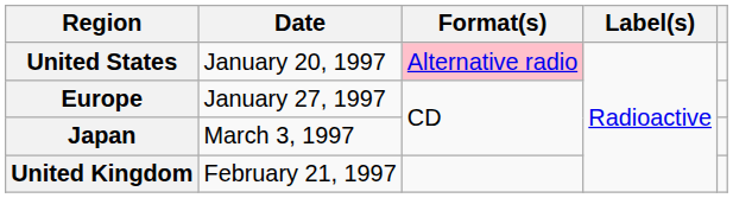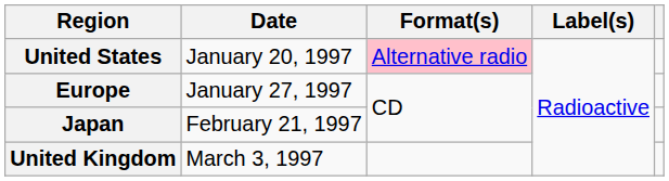 <table class="wikitable plainrowheaders">
 <tr>
 <th scope="col">Region</th>
 <th scope="col">Date</th>
 <th scope="col">Format(s)</th>
 <th scope="col">Label(s)</th>
 <th scope="col"></th>
 </tr>
 <tr>
 <th scope="row">United States</th>
 <td>January 20, 1997</td>
 <td style="background: pink;"><a href='#'>Alternative radio</a></td>
 <td rowspan="4"><a href='#'>Radioactive</a></td>
 <td></td>
 </tr>
 <tr>
 <th scope="row">Europe</th>
 <td>January 27, 1997</td>
 <td rowspan="2">CD</td>
 <td></td>
 </tr>
 <tr>
 <th scope="row">Japan</th>
-<td>March 3, 1997</td>
+<td>February 21, 1997</td>
 <td></td>
 </tr>
 <tr>
 <th scope="row">United Kingdom</th>
-<td>February 21, 1997</td>
+<td>March 3, 1997</td>
 <td></td>
 <td></td>
 </tr>
 </table>
